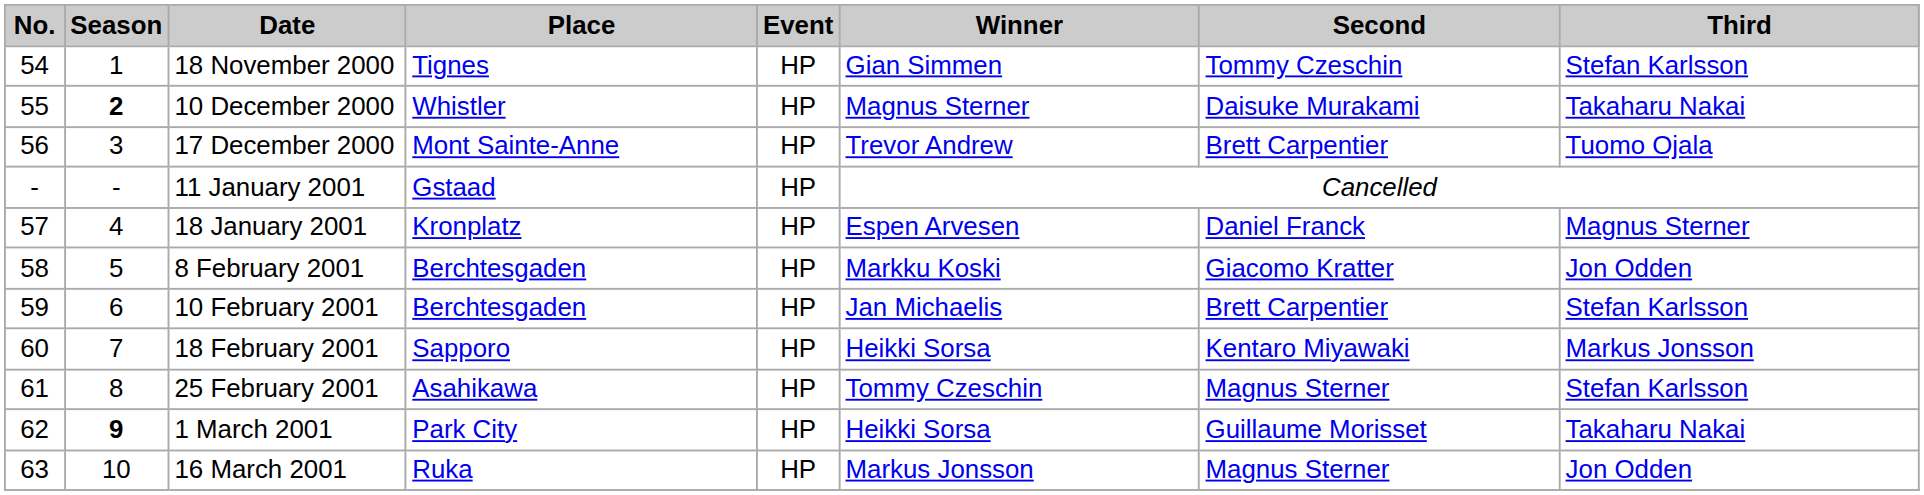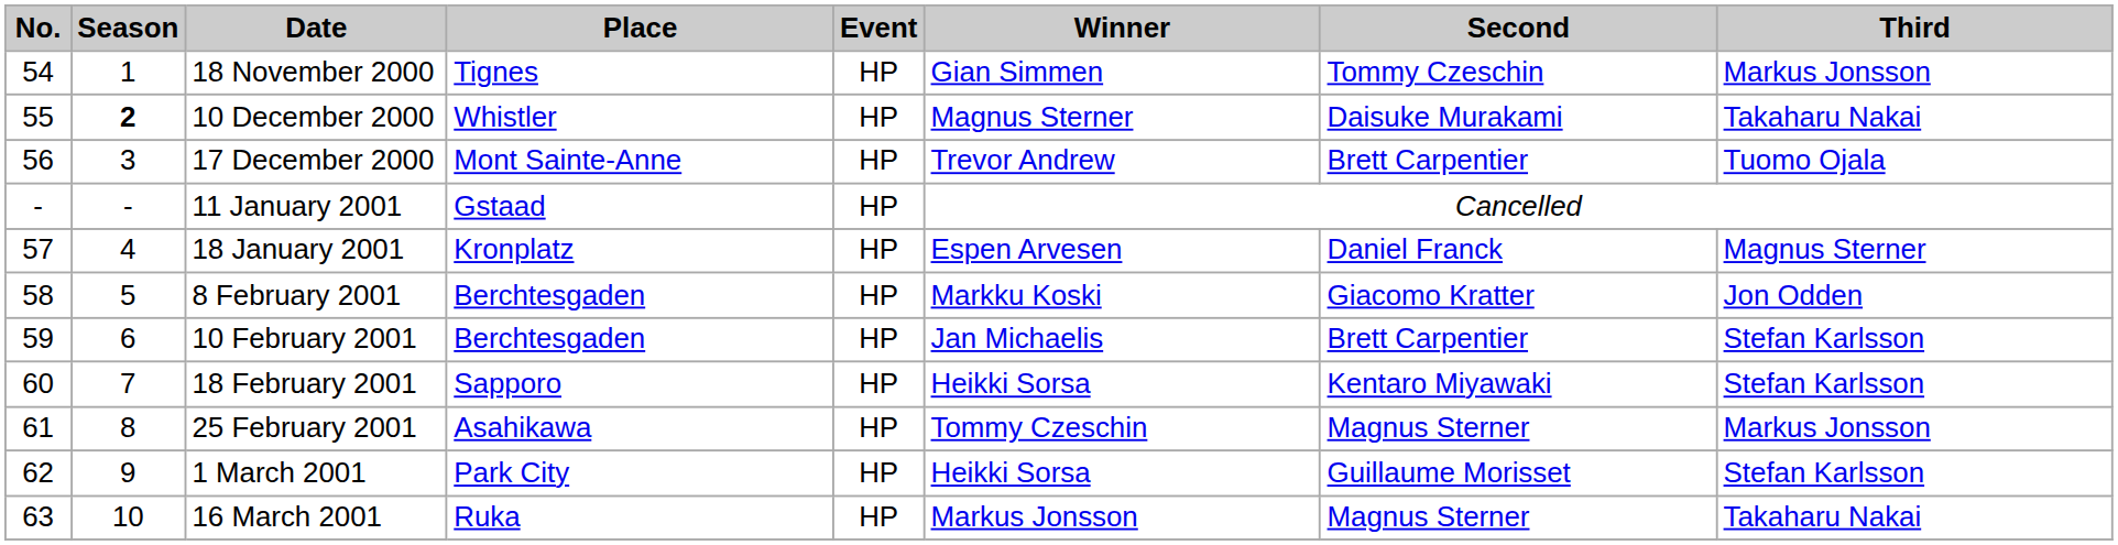 <table class="wikitable plainrowheaders" style="background:#fff; font-size:86%; border:grey solid 1px; border-collapse:collapse;">
 <tr style="background:#ccc; text-align:center;">
 <th scope="col" style="background:#ccc; width:25px;">No.</th>
 <th scope="col" style="background:#ccc; width:30px;">Season</th>
 <th scope="col" style="background:#ccc; width:120px;">Date</th>
 <th scope="col" style="background:#ccc; width:180px;">Place</th>
 <th scope="col" style="background:#ccc; width:15px;">Event</th>
 <th scope="col" style="background:#ccc; width:185px;">Winner</th>
 <th scope="col" style="background:#ccc; width:185px;">Second</th>
 <th scope="col" style="background:#ccc; width:185px;">Third</th>
 </tr>
 <tr>
 <td align=center>54</td>
 <td align=center>1</td>
 <td>18 November 2000</td>
 <td> <a href='#'>Tignes</a></td>
 <td align=center>HP</td>
 <td> <a href='#'>Gian Simmen</a></td>
 <td> <a href='#'>Tommy Czeschin</a></td>
-<td> <a href='#'>Stefan Karlsson</a></td>
+<td> <a href='#'>Markus Jonsson</a></td>
 </tr>
 <tr>
 <td align=center>55</td>
 <td align=center><strong>2</strong></td>
 <td>10 December 2000</td>
 <td> <a href='#'>Whistler</a></td>
 <td align=center>HP</td>
 <td> <a href='#'>Magnus Sterner</a></td>
 <td> <a href='#'>Daisuke Murakami</a></td>
 <td> <a href='#'>Takaharu Nakai</a></td>
 </tr>
 <tr>
 <td align=center>56</td>
 <td align=center>3</td>
 <td>17 December 2000</td>
 <td> <a href='#'>Mont Sainte-Anne</a></td>
 <td align=center>HP</td>
 <td> <a href='#'>Trevor Andrew</a></td>
 <td> <a href='#'>Brett Carpentier</a></td>
 <td> <a href='#'>Tuomo Ojala</a></td>
 </tr>
 <tr>
 <td align=center>-</td>
 <td align=center>-</td>
 <td>11 January 2001</td>
 <td> <a href='#'>Gstaad</a></td>
 <td align=center>HP</td>
 <td colspan=3 align=center><em>Cancelled</em></td>
 </tr>
 <tr>
 <td align=center>57</td>
 <td align=center>4</td>
 <td>18 January 2001</td>
 <td> <a href='#'>Kronplatz</a></td>
 <td align=center>HP</td>
 <td> <a href='#'>Espen Arvesen</a></td>
 <td> <a href='#'>Daniel Franck</a></td>
 <td> <a href='#'>Magnus Sterner</a></td>
 </tr>
 <tr>
 <td align=center>58</td>
 <td align=center>5</td>
 <td>8 February 2001</td>
 <td> <a href='#'>Berchtesgaden</a></td>
 <td align=center>HP</td>
 <td> <a href='#'>Markku Koski</a></td>
 <td> <a href='#'>Giacomo Kratter</a></td>
 <td> <a href='#'>Jon Odden</a></td>
 </tr>
 <tr>
 <td align=center>59</td>
 <td align=center>6</td>
 <td>10 February 2001</td>
 <td> <a href='#'>Berchtesgaden</a></td>
 <td align=center>HP</td>
 <td> <a href='#'>Jan Michaelis</a></td>
 <td> <a href='#'>Brett Carpentier</a></td>
 <td> <a href='#'>Stefan Karlsson</a></td>
 </tr>
 <tr>
 <td align=center>60</td>
 <td align=center>7</td>
 <td>18 February 2001</td>
 <td> <a href='#'>Sapporo</a></td>
 <td align=center>HP</td>
 <td> <a href='#'>Heikki Sorsa</a></td>
 <td> <a href='#'>Kentaro Miyawaki</a></td>
-<td> <a href='#'>Markus Jonsson</a></td>
+<td> <a href='#'>Stefan Karlsson</a></td>
 </tr>
 <tr>
 <td align=center>61</td>
 <td align=center>8</td>
 <td>25 February 2001</td>
 <td> <a href='#'>Asahikawa</a></td>
 <td align=center>HP</td>
 <td> <a href='#'>Tommy Czeschin</a></td>
 <td> <a href='#'>Magnus Sterner</a></td>
-<td> <a href='#'>Stefan Karlsson</a></td>
+<td> <a href='#'>Markus Jonsson</a></td>
 </tr>
 <tr>
 <td align=center>62</td>
-<td align=center><strong>9</strong></td>
+<td align=center>9</td>
 <td>1 March 2001</td>
 <td> <a href='#'>Park City</a></td>
 <td align=center>HP</td>
 <td> <a href='#'>Heikki Sorsa</a></td>
 <td> <a href='#'>Guillaume Morisset</a></td>
-<td> <a href='#'>Takaharu Nakai</a></td>
+<td> <a href='#'>Stefan Karlsson</a></td>
 </tr>
 <tr>
 <td align=center>63</td>
 <td align=center>10</td>
 <td>16 March 2001</td>
 <td> <a href='#'>Ruka</a></td>
 <td align=center>HP</td>
 <td> <a href='#'>Markus Jonsson</a></td>
 <td> <a href='#'>Magnus Sterner</a></td>
-<td> <a href='#'>Jon Odden</a></td>
+<td> <a href='#'>Takaharu Nakai</a></td>
 </tr>
 </table>
